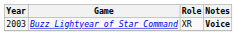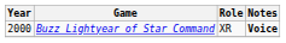 <table class="wikitable">
 <tr>
 <th>Year</th>
 <th>Game</th>
 <th>Role</th>
 <th>Notes</th>
 </tr>
 <tr>
-<td>2003</td>
+<td>2000</td>
 <td><em><a href='#'>Buzz Lightyear of Star Command</a></em></td>
 <td>XR</td>
 <td><strong>Voice</strong></td>
 </tr>
 <tr>
 </tr>
 </table>
